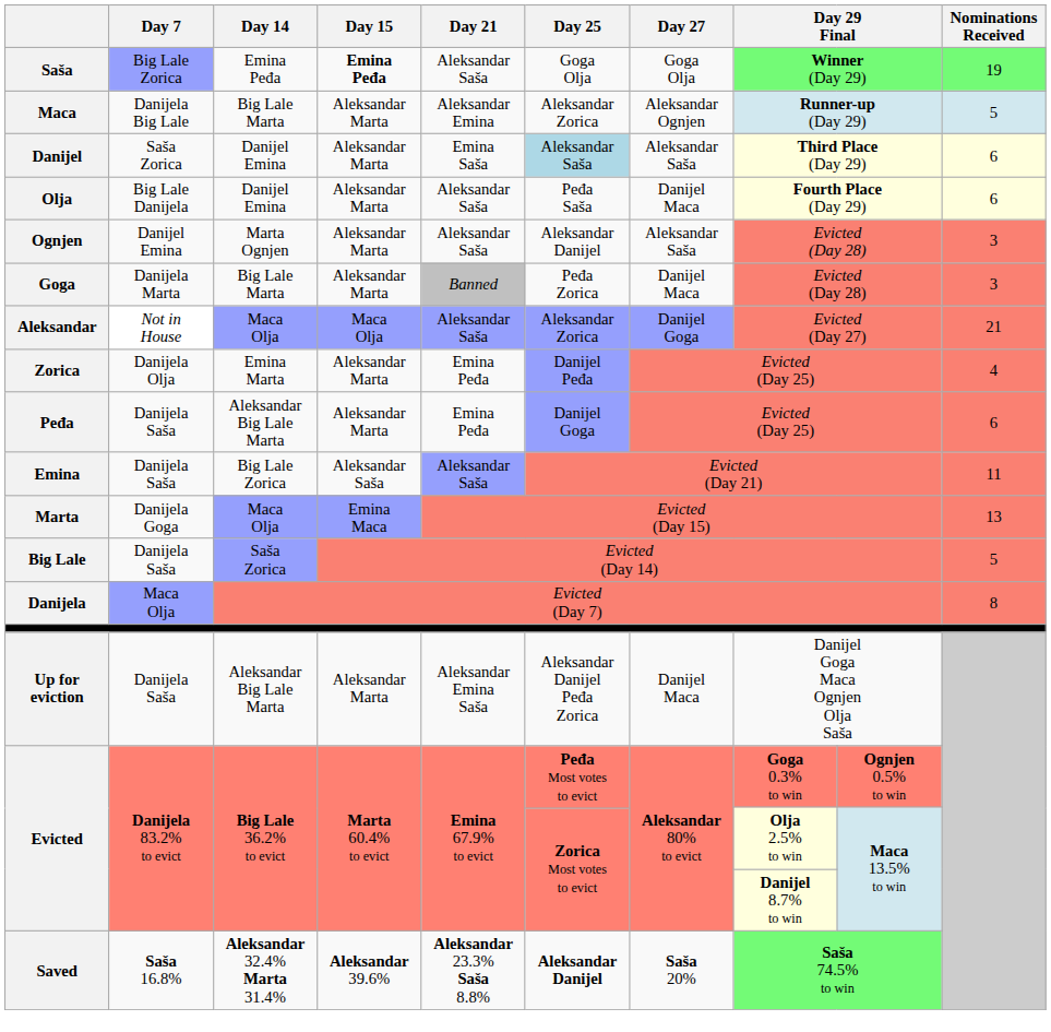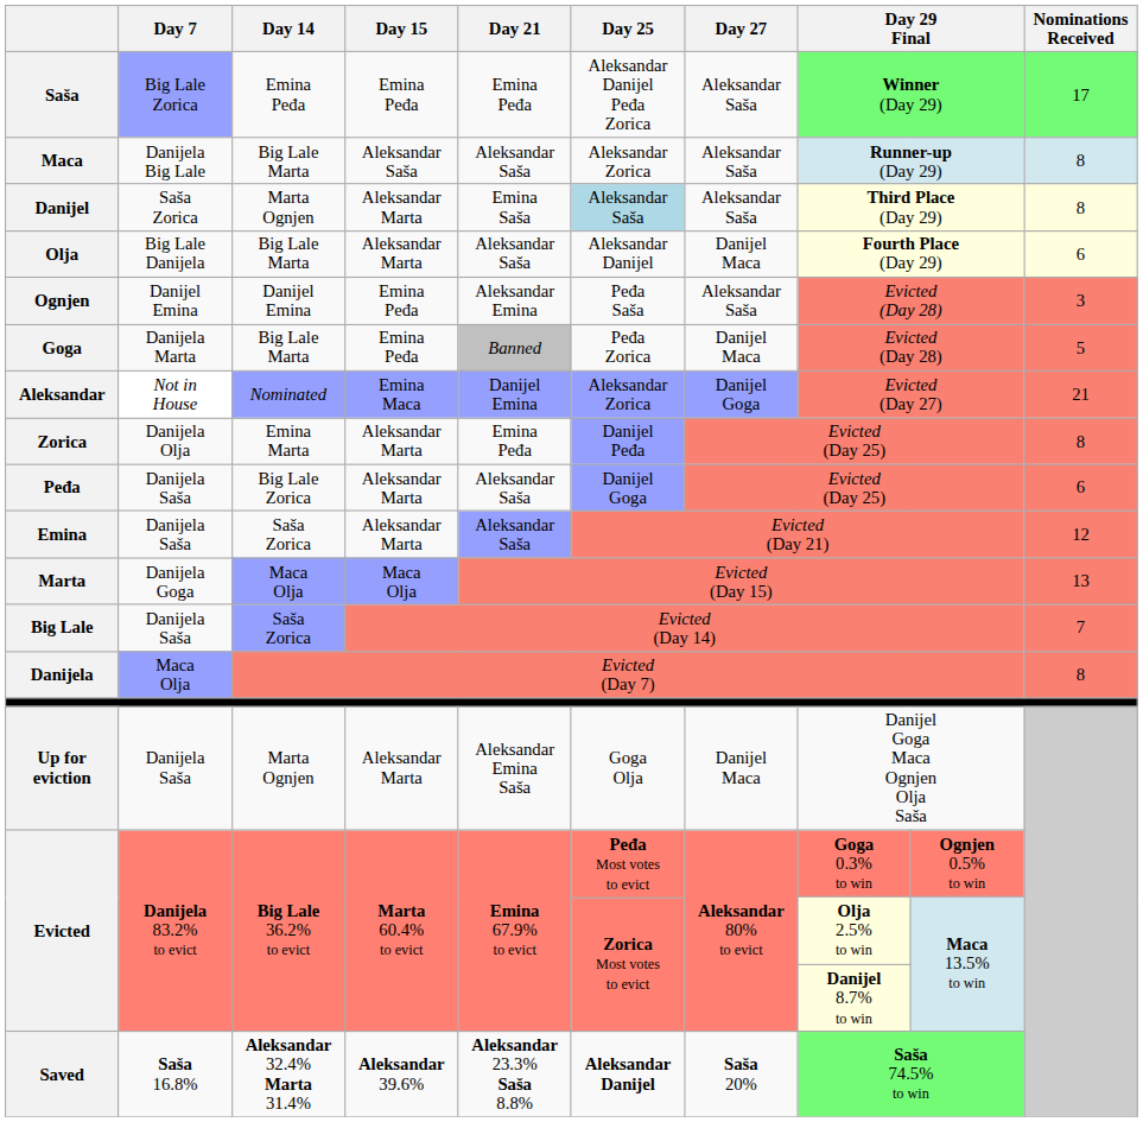 <table class="wikitable" style="text-align:center; width:100%; font-size:85%; line-height:15px">
 <tr>
 <th style="width:10%"></th>
 <th style="width:10%">Day 7</th>
 <th style="width:10%">Day 14</th>
 <th style="width:10%">Day 15</th>
 <th style="width:10%">Day 21</th>
 <th style="width:10%">Day 25</th>
 <th style="width:10%">Day 27</th>
 <th style="width:20%" colspan="2">Day 29<br>Final</th>
 <th style="width:10%">Nominations<br>Received</th>
 </tr>
 <tr>
 <th>Saša</th>
 <td style="background:#959FFD;">Big Lale<br>Zorica</td>
 <td>Emina<br>Peđa</td>
-<td><strong>Emina<br>Peđa</strong></td>
+<td>Emina<br>Peđa</td>
+<td>Emina<br>Peđa</td>
+<td>Aleksandar<br>Danijel<br>Peđa<br>Zorica</td>
 <td>Aleksandar<br>Saša</td>
-<td>Goga<br>Olja</td>
-<td>Goga <br>Olja</td>
 <td colspan=2 style="background:#73FB76;"><strong>Winner</strong><br>(Day 29)</td>
-<td style="background:#73FB76">19</td>
+<td style="background:#73FB76">17</td>
 </tr>
 <tr>
 <th>Maca</th>
 <td>Danijela<br>Big Lale</td>
 <td>Big Lale<br>Marta</td>
-<td>Aleksandar<br>Marta</td>
-<td>Aleksandar<br>Emina</td>
+<td>Aleksandar<br>Saša</td>
+<td>Aleksandar<br>Saša</td>
 <td>Aleksandar<br>Zorica</td>
-<td>Aleksandar<br>Ognjen</td>
+<td>Aleksandar<br>Saša</td>
 <td colspan=2 style="background:#D1E8EF;"><strong>Runner-up</strong><br>(Day 29)</td>
-<td style="background:#D1E8EF">5</td>
+<td style="background:#D1E8EF">8</td>
 </tr>
 <tr>
 <th>Danijel</th>
 <td>Saša<br>Zorica</td>
-<td>Danijel<br>Emina</td>
+<td>Marta<br>Ognjen</td>
 <td>Aleksandar<br>Marta</td>
 <td>Emina<br>Saša</td>
 <td style="background: lightblue;">Aleksandar<br>Saša</td>
 <td>Aleksandar<br>Saša</td>
 <td colspan=2 style="background:#ffffdd;"><strong>Third Place</strong><br>(Day 29)</td>
-<td style="background:#ffffdd">6</td>
+<td style="background:#ffffdd">8</td>
 </tr>
 <tr>
 <th>Olja</th>
 <td>Big Lale<br>Danijela</td>
-<td>Danijel<br>Emina</td>
+<td>Big Lale<br>Marta</td>
 <td>Aleksandar<br>Marta</td>
 <td>Aleksandar<br>Saša</td>
-<td>Peđa<br>Saša</td>
+<td>Aleksandar<br>Danijel</td>
 <td>Danijel<br>Maca</td>
 <td colspan=2 style="background:#ffffdd;"><strong>Fourth Place</strong><br>(Day 29)</td>
 <td style="background:#ffffdd">6</td>
 </tr>
 <tr>
 <th>Ognjen</th>
 <td>Danijel<br>Emina</td>
-<td>Marta<br>Ognjen</td>
-<td>Aleksandar<br>Marta</td>
-<td>Aleksandar<br>Saša</td>
-<td>Aleksandar<br>Danijel</td>
+<td>Danijel<br>Emina</td>
+<td>Emina<br>Peđa</td>
+<td>Aleksandar<br>Emina</td>
+<td>Peđa<br>Saša</td>
 <td>Aleksandar<br>Saša</td>
 <td colspan=2 style="background:#FA8072;"><em>Evicted<br>(Day 28)</em></td>
 <td style="background:#FA8072">3</td>
 </tr>
 <tr>
 <th>Goga</th>
 <td>Danijela<br>Marta</td>
 <td>Big Lale<br>Marta</td>
-<td>Aleksandar<br>Marta</td>
+<td>Emina<br>Peđa</td>
 <td style="background:#C0C0C0;"><em>Banned</em></td>
 <td>Peđa<br>Zorica</td>
 <td>Danijel<br>Maca</td>
 <td colspan=2 style="background:#FA8072;"><em>Evicted</em><br>(Day 28)</td>
-<td style="background:#FA8072">3</td>
+<td style="background:#FA8072">5</td>
 </tr>
 <tr>
 <th>Aleksandar</th>
 <td style="background:white"><em>Not in<br>House</em></td>
-<td style="background:#959FFD;">Maca<br>Olja</td>
-<td style="background:#959FFD;">Maca<br>Olja</td>
-<td style="background:#959FFD;">Aleksandar<br>Saša</td>
+<td style="background:#959FFD;"><em>Nominated</em></td>
+<td style="background:#959FFD;">Emina<br>Maca</td>
+<td style="background:#959FFD;">Danijel<br>Emina</td>
 <td style="background:#959FFD;">Aleksandar<br>Zorica</td>
 <td style="background:#959FFD;">Danijel<br>Goga</td>
 <td colspan=2 style="background:#FA8072;"><em>Evicted</em><br>(Day 27)</td>
 <td style="background:#FA8072">21</td>
 </tr>
 <tr>
 <th>Zorica</th>
 <td>Danijela<br>Olja</td>
 <td>Emina<br>Marta</td>
 <td>Aleksandar<br>Marta</td>
 <td>Emina<br>Peđa</td>
 <td style="background:#959FFD;">Danijel <br>Peđa</td>
 <td colspan=3 style="background:#FA8072;"><em>Evicted</em><br>(Day 25)</td>
-<td style="background:#FA8072">4</td>
+<td style="background:#FA8072">8</td>
 </tr>
 <tr>
 <th>Peđa</th>
 <td>Danijela<br>Saša</td>
-<td>Aleksandar<br>Big Lale<br>Marta</td>
+<td>Big Lale<br>Zorica</td>
 <td>Aleksandar<br>Marta</td>
-<td>Emina<br>Peđa</td>
+<td>Aleksandar<br>Saša</td>
 <td style="background:#959FFD;">Danijel<br>Goga</td>
 <td colspan=3 style="background:#FA8072;"><em>Evicted</em><br>(Day 25)</td>
 <td style="background:#FA8072">6</td>
 </tr>
 <tr>
 <th>Emina</th>
 <td>Danijela<br>Saša</td>
-<td>Big Lale<br>Zorica</td>
-<td>Aleksandar<br>Saša</td>
+<td>Saša<br>Zorica</td>
+<td>Aleksandar<br>Marta</td>
 <td style="background:#959FFD;">Aleksandar<br>Saša</td>
 <td colspan=4 style="background:#FA8072;"><em>Evicted</em><br>(Day 21)</td>
-<td style="background:#FA8072">11</td>
+<td style="background:#FA8072">12</td>
 </tr>
 <tr>
 <th>Marta</th>
 <td>Danijela<br>Goga</td>
 <td style="background:#959FFD;">Maca<br>Olja</td>
-<td style="background:#959FFD;">Emina<br>Maca</td>
+<td style="background:#959FFD;">Maca<br>Olja</td>
 <td colspan=5 style="background:#FA8072;"><em>Evicted</em><br>(Day 15)</td>
 <td style="background:#FA8072">13</td>
 </tr>
 <tr>
 <th>Big Lale</th>
 <td>Danijela<br>Saša</td>
 <td style="background:#959FFD;">Saša<br>Zorica</td>
 <td colspan=6 style="background:#FA8072;"><em>Evicted</em><br>(Day 14)</td>
-<td style="background:#FA8072">5</td>
+<td style="background:#FA8072">7</td>
 </tr>
 <tr>
 <th>Danijela</th>
 <td style="background:#959FFD;">Maca<br>Olja</td>
 <td colspan=7 style="background:#FA8072;"><em>Evicted</em><br>(Day 7)</td>
 <td style="background:#FA8072">8</td>
 </tr>
 <tr>
 <td colspan=10 style="background:#000;"></td>
 </tr>
 <tr>
 <th>Up for<br>eviction</th>
 <td>Danijela<br>Saša</td>
-<td>Aleksandar<br>Big Lale<br>Marta</td>
+<td>Marta<br>Ognjen</td>
 <td>Aleksandar<br>Marta</td>
 <td>Aleksandar<br>Emina<br>Saša</td>
-<td>Aleksandar<br>Danijel<br>Peđa<br>Zorica</td>
+<td>Goga<br>Olja</td>
 <td>Danijel<br>Maca</td>
 <td colspan=2>Danijel<br>Goga<br>Maca<br>Ognjen<br>Olja<br>Saša</td>
 <td rowspan=6 style="background:#CCC"></td>
 </tr>
 <tr>
 <th rowspan=4>Evicted</th>
 <td rowspan=4 style="background:#FF8072"><strong>Danijela</strong><br>83.2%<br><small>to evict</small></td>
 <td rowspan=4 style="background:#FF8072"><strong>Big Lale </strong><br>36.2%<br><small>to evict</small></td>
 <td rowspan=4 style="background:#FF8072"><strong>Marta</strong><br>60.4%<br><small>to evict</small></td>
 <td rowspan=4 style="background:#FF8072"><strong>Emina</strong><br>67.9%<br><small>to evict</small></td>
 <td rowspan=2 style="background:#FF8072"><strong>Peđa</strong><br><small>Most votes<br>to evict</small></td>
 <td rowspan=4 style="background:#FF8072"><strong>Aleksandar</strong><br>80%<br><small>to evict</small></td>
 <td style="background:#FF8072"><strong>Goga</strong><br>0.3%<br><small>to win</small></td>
 <td style="background:#FF8072"><strong>Ognjen</strong><br>0.5%<br><small>to win</small></td>
 </tr>
 <tr>
 <td rowspan=2 style="background:#ffffdd"><strong>Olja</strong><br>2.5%<br><small>to win</small></td>
 <td style="background:#D1E8EF" rowspan=3><strong>Maca</strong><br>13.5%<br><small>to win</small></td>
 </tr>
 <tr>
 <td style="background:#FF8072" rowspan=2><strong>Zorica</strong><br><small>Most votes<br>to evict</small></td>
 </tr>
 <tr>
 <td style="background:#ffffdd"><strong>Danijel</strong><br>8.7%<br><small>to win</small></td>
 </tr>
 <tr>
 <th>Saved</th>
 <td><strong>Saša</strong><br>16.8%</td>
 <td><strong>Aleksandar</strong><br>32.4%<br><strong>Marta</strong><br>31.4%</td>
 <td><strong>Aleksandar</strong><br>39.6%</td>
 <td><strong>Aleksandar</strong><br>23.3%<br><strong>Saša</strong><br>8.8%</td>
 <td><strong>Aleksandar</strong><br><strong>Danijel</strong></td>
 <td><strong>Saša</strong><br>20%</td>
 <td colspan=2 style="background:#73FB76"><strong>Saša</strong><br>74.5%<br><small>to win</small></td>
 </tr>
 </table>
